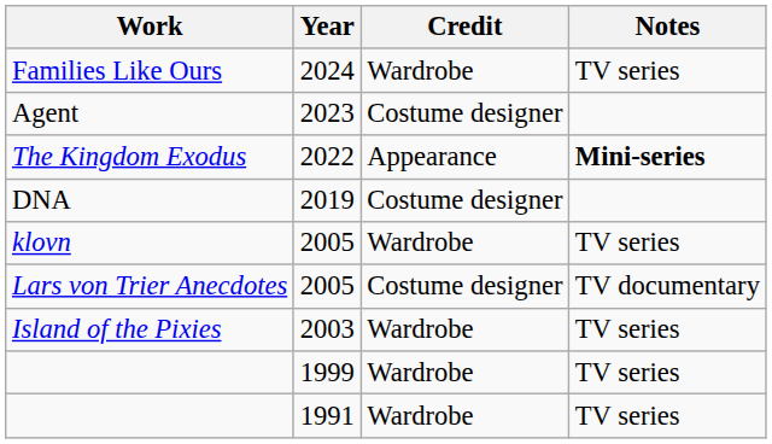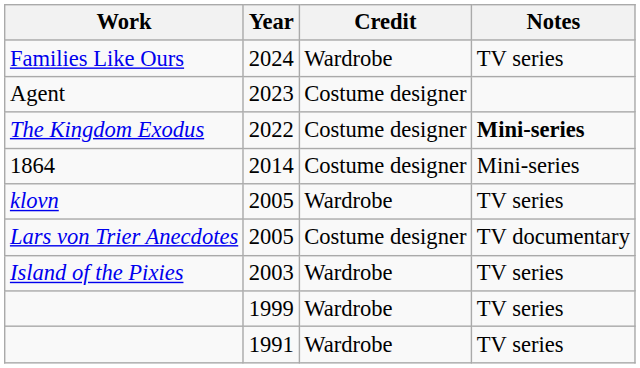 <table class="wikitable">
 <tr>
 <th>Work</th>
 <th>Year</th>
 <th>Credit</th>
 <th>Notes</th>
 </tr>
 <tr>
 <td><a href='#'>Families Like Ours</a></td>
 <td>2024</td>
 <td>Wardrobe</td>
 <td>TV series</td>
 </tr>
 <tr>
 <td>Agent</td>
 <td>2023</td>
 <td>Costume designer</td>
 <td></td>
 </tr>
 <tr>
 <td><em><a href='#'>The Kingdom Exodus</a></em></td>
 <td>2022</td>
-<td>Appearance</td>
+<td>Costume designer</td>
 <td><strong>Mini-series</strong></td>
 </tr>
 <tr>
-<td>DNA</td>
-<td>2019</td>
+<td>1864</td>
+<td>2014</td>
 <td>Costume designer</td>
-<td></td>
+<td>Mini-series</td>
 </tr>
 <tr>
 <td><em><a href='#'>klovn</a></em></td>
 <td>2005</td>
 <td>Wardrobe</td>
 <td>TV series</td>
 </tr>
 <tr>
 <td><em><a href='#'>Lars von Trier Anecdotes</a></em></td>
 <td>2005</td>
 <td>Costume designer</td>
 <td>TV documentary</td>
 </tr>
 <tr>
 <td><em><a href='#'>Island of the Pixies</a></em></td>
 <td>2003</td>
 <td>Wardrobe</td>
 <td>TV series</td>
 </tr>
 <tr>
 <td><em></em></td>
 <td>1999</td>
 <td>Wardrobe</td>
 <td>TV series</td>
 </tr>
 <tr>
 <td><em></em></td>
 <td>1991</td>
 <td>Wardrobe</td>
 <td>TV series</td>
 </tr>
 </table>
